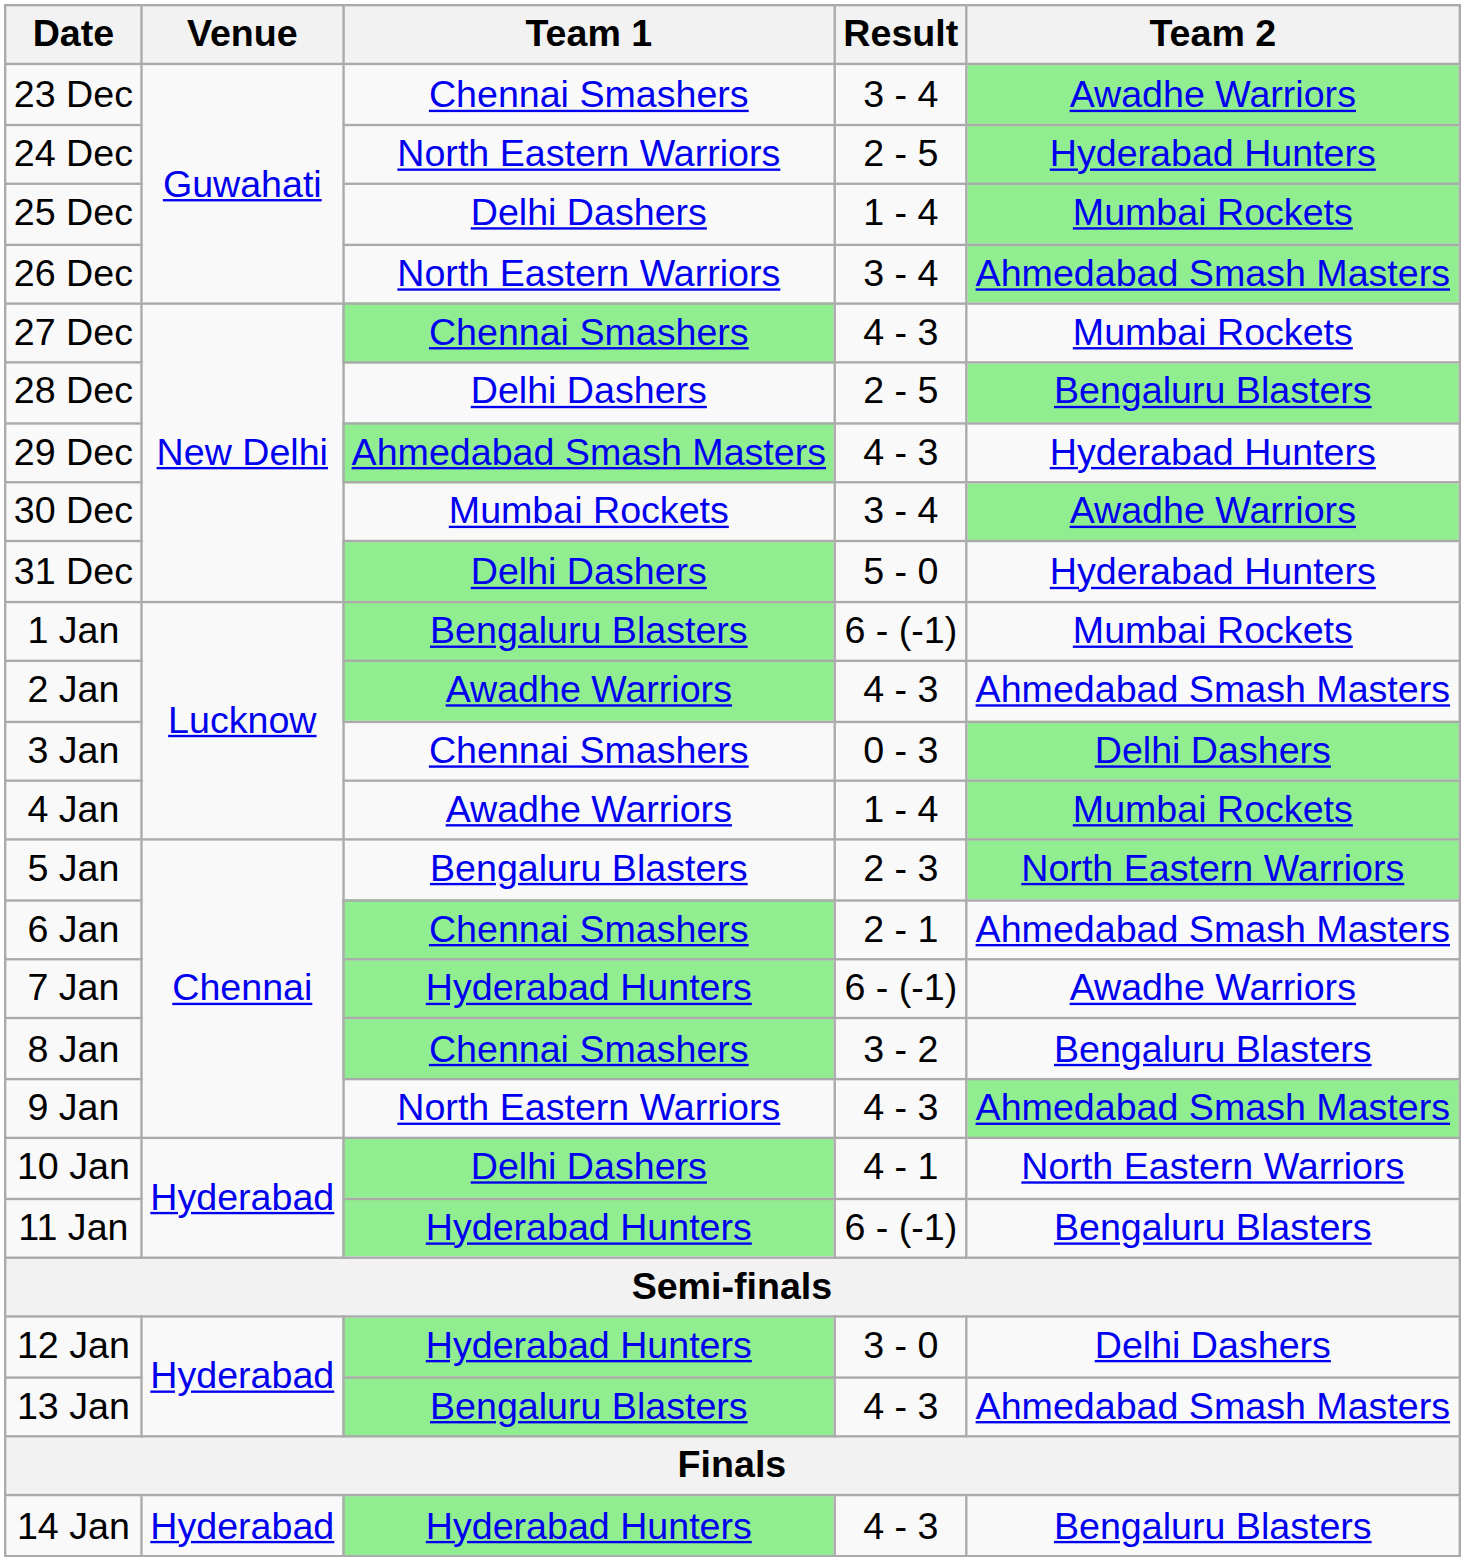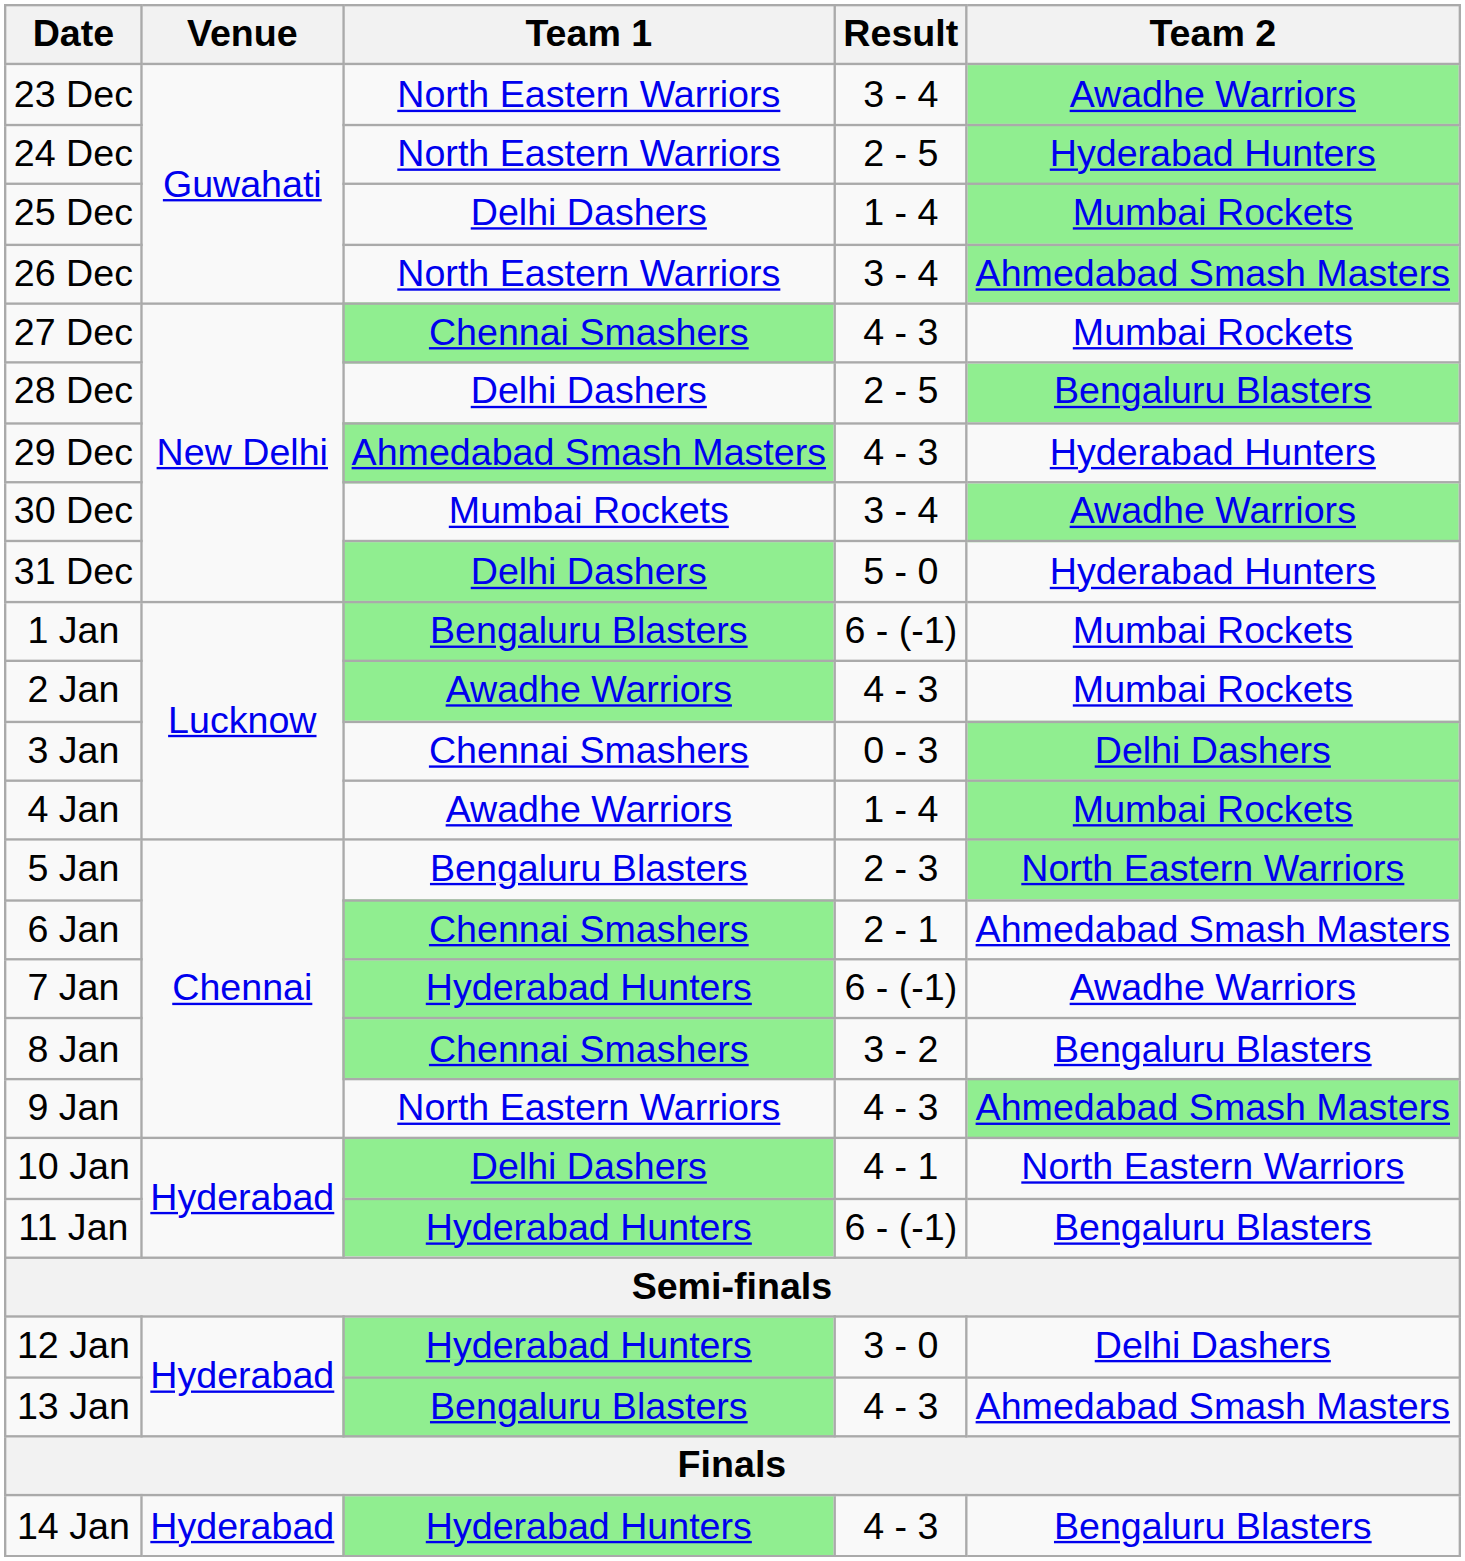 <table class="wikitable" style="text-align: center;">
 <tr>
 <th>Date</th>
 <th>Venue</th>
 <th>Team 1</th>
 <th>Result</th>
 <th>Team 2</th>
 </tr>
 <tr>
 <td>23 Dec</td>
 <td rowspan="4"><a href='#'>Guwahati</a></td>
-<td><a href='#'>Chennai Smashers</a></td>
+<td><a href='#'>North Eastern Warriors</a></td>
 <td>3 - 4</td>
 <td style="background:lightgreen;"><a href='#'>Awadhe Warriors</a></td>
 </tr>
 <tr>
 <td>24 Dec</td>
 <td><a href='#'>North Eastern Warriors</a></td>
 <td>2 - 5</td>
 <td style="background:lightgreen;"><a href='#'>Hyderabad Hunters</a></td>
 </tr>
 <tr>
 <td>25 Dec</td>
 <td><a href='#'>Delhi Dashers</a></td>
 <td>1 - 4</td>
 <td style="background:lightgreen;"><a href='#'>Mumbai Rockets</a></td>
 </tr>
 <tr>
 <td>26 Dec</td>
 <td><a href='#'>North Eastern Warriors</a></td>
 <td>3 - 4</td>
 <td style="background:lightgreen;"><a href='#'>Ahmedabad Smash Masters</a></td>
 </tr>
 <tr>
 <td>27 Dec</td>
 <td rowspan="5"><a href='#'>New Delhi</a></td>
 <td style="background:lightgreen;"><a href='#'>Chennai Smashers</a></td>
 <td>4 - 3</td>
 <td><a href='#'>Mumbai Rockets</a></td>
 </tr>
 <tr>
 <td>28 Dec</td>
 <td><a href='#'>Delhi Dashers</a></td>
 <td>2 - 5</td>
 <td style="background:lightgreen;"><a href='#'>Bengaluru Blasters</a></td>
 </tr>
 <tr>
 <td>29 Dec</td>
 <td style="background:lightgreen;"><a href='#'>Ahmedabad Smash Masters</a></td>
 <td>4 - 3</td>
 <td><a href='#'>Hyderabad Hunters</a></td>
 </tr>
 <tr>
 <td>30 Dec</td>
 <td><a href='#'>Mumbai Rockets</a></td>
 <td>3 - 4</td>
 <td style="background:lightgreen;"><a href='#'>Awadhe Warriors</a></td>
 </tr>
 <tr>
 <td>31 Dec</td>
 <td style="background:lightgreen;"><a href='#'>Delhi Dashers</a></td>
 <td>5 - 0</td>
 <td><a href='#'>Hyderabad Hunters</a></td>
 </tr>
 <tr>
 <td>1 Jan</td>
 <td rowspan="4"><a href='#'>Lucknow</a></td>
 <td style="background:lightgreen;"><a href='#'>Bengaluru Blasters</a></td>
 <td>6 - (-1)</td>
 <td><a href='#'>Mumbai Rockets</a></td>
 </tr>
 <tr>
 <td>2 Jan</td>
 <td style="background:lightgreen;"><a href='#'>Awadhe Warriors</a></td>
 <td>4 - 3</td>
-<td><a href='#'>Ahmedabad Smash Masters</a></td>
+<td><a href='#'>Mumbai Rockets</a></td>
 </tr>
 <tr>
 <td>3 Jan</td>
 <td><a href='#'>Chennai Smashers</a></td>
 <td>0 - 3</td>
 <td style="background:lightgreen;"><a href='#'>Delhi Dashers</a></td>
 </tr>
 <tr>
 <td>4 Jan</td>
 <td><a href='#'>Awadhe Warriors</a></td>
 <td>1 - 4</td>
 <td style="background:lightgreen;"><a href='#'>Mumbai Rockets</a></td>
 </tr>
 <tr>
 <td>5 Jan</td>
 <td rowspan="5"><a href='#'>Chennai</a></td>
 <td><a href='#'>Bengaluru Blasters</a></td>
 <td>2 - 3</td>
 <td style="background:lightgreen;"><a href='#'>North Eastern Warriors</a></td>
 </tr>
 <tr>
 <td>6 Jan</td>
 <td style="background:lightgreen;"><a href='#'>Chennai Smashers</a></td>
 <td>2 - 1</td>
 <td><a href='#'>Ahmedabad Smash Masters</a></td>
 </tr>
 <tr>
 <td>7 Jan</td>
 <td style="background:lightgreen;"><a href='#'>Hyderabad Hunters</a></td>
 <td>6 - (-1)</td>
 <td><a href='#'>Awadhe Warriors</a></td>
 </tr>
 <tr>
 <td>8 Jan</td>
 <td style="background:lightgreen;"><a href='#'>Chennai Smashers</a></td>
 <td>3 - 2</td>
 <td><a href='#'>Bengaluru Blasters</a></td>
 </tr>
 <tr>
 <td>9 Jan</td>
 <td><a href='#'>North Eastern Warriors</a></td>
 <td>4 - 3</td>
 <td style="background:lightgreen;"><a href='#'>Ahmedabad Smash Masters</a></td>
 </tr>
 <tr>
 <td>10 Jan</td>
 <td rowspan="2"><a href='#'>Hyderabad</a></td>
 <td style="background:lightgreen;"><a href='#'>Delhi Dashers</a></td>
 <td>4 - 1</td>
 <td><a href='#'>North Eastern Warriors</a></td>
 </tr>
 <tr>
 <td>11 Jan</td>
 <td style="background:lightgreen;"><a href='#'>Hyderabad Hunters</a></td>
 <td>6 - (-1)</td>
 <td><a href='#'>Bengaluru Blasters</a></td>
 </tr>
 <tr>
 <th colspan="5">Semi-finals</th>
 </tr>
 <tr>
 <td>12 Jan</td>
 <td rowspan="2"><a href='#'>Hyderabad</a></td>
 <td style="background:lightgreen;"><a href='#'>Hyderabad Hunters</a></td>
 <td>3 - 0</td>
 <td><a href='#'>Delhi Dashers</a></td>
 </tr>
 <tr>
 <td>13 Jan</td>
 <td style="background:lightgreen;"><a href='#'>Bengaluru Blasters</a></td>
 <td>4 - 3</td>
 <td><a href='#'>Ahmedabad Smash Masters</a></td>
 </tr>
 <tr>
 <th colspan="5">Finals</th>
 </tr>
 <tr>
 <td>14 Jan</td>
 <td><a href='#'>Hyderabad</a></td>
 <td style="background:lightgreen;"><a href='#'>Hyderabad Hunters</a></td>
 <td>4 - 3</td>
 <td><a href='#'>Bengaluru Blasters</a></td>
 </tr>
 </table>
